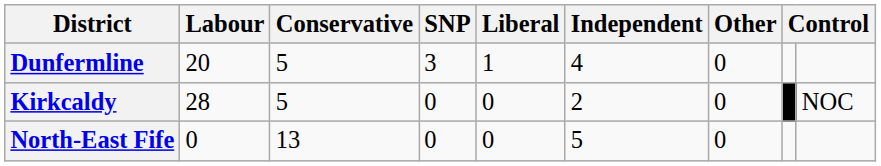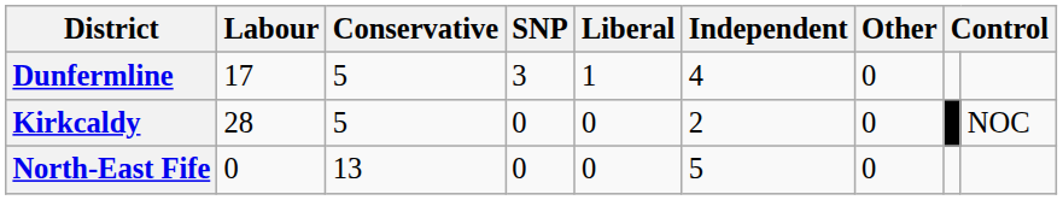 <table class="wikitable">
 <tr>
 <th scope="col">District</th>
 <th scope="col">Labour</th>
 <th scope="col">Conservative</th>
 <th scope="col">SNP</th>
 <th scope="col">Liberal</th>
 <th scope="col">Independent</th>
 <th scope="col">Other</th>
 <th scope="col" colspan=2>Control<br></th>
 </tr>
 <tr>
 <th scope="row" style="text-align: left;"><a href='#'>Dunfermline</a></th>
-<td>20</td>
+<td>17</td>
 <td>5</td>
 <td>3</td>
 <td>1</td>
 <td>4</td>
 <td>0</td>
 <td></td>
 </tr>
 <tr>
 <th scope="row" style="text-align: left;"><a href='#'>Kirkcaldy</a></th>
 <td>28</td>
 <td>5</td>
 <td>0</td>
 <td>0</td>
 <td>2</td>
 <td>0</td>
 <td bgcolor=black></td>
 <td>NOC</td>
 </tr>
 <tr>
 <th scope="row" style="text-align: left;"><a href='#'>North-East Fife</a></th>
 <td>0</td>
 <td>13</td>
 <td>0</td>
 <td>0</td>
 <td>5</td>
 <td>0</td>
 <td></td>
 </tr>
 </table>
